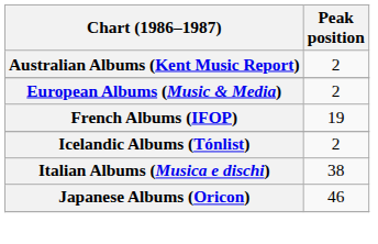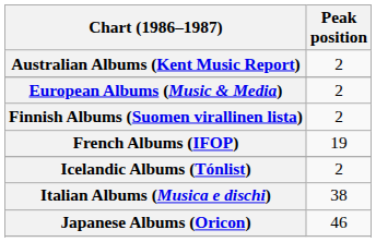 <table class="wikitable sortable plainrowheaders" style="text-align:center">
 <tr>
 <th scope="col">Chart (1986–1987)</th>
 <th scope="col">Peak<br>position</th>
 </tr>
 <tr>
 <th scope="row">Australian Albums (<a href='#'>Kent Music Report</a>)</th>
 <td>2</td>
 </tr>
 <tr>
 </tr>
 <tr>
 </tr>
 <tr>
 </tr>
 <tr>
 <th scope="row"><a href='#'>European Albums</a> (<em><a href='#'>Music & Media</a></em>)</th>
+<td>2</td>
+</tr>
+<tr>
+<th scope="row">Finnish Albums (<a href='#'>Suomen virallinen lista</a>)</th>
 <td>2</td>
 </tr>
 <tr>
 <th scope="row">French Albums (<a href='#'>IFOP</a>)</th>
 <td>19</td>
 </tr>
 <tr>
 </tr>
 <tr>
 <th scope="row">Icelandic Albums (<a href='#'>Tónlist</a>)</th>
 <td>2</td>
 </tr>
 <tr>
 <th scope="row">Italian Albums (<em><a href='#'>Musica e dischi</a></em>)</th>
 <td>38</td>
 </tr>
 <tr>
 <th scope="row">Japanese Albums (<a href='#'>Oricon</a>)</th>
 <td>46</td>
 </tr>
 <tr>
 </tr>
 <tr>
 </tr>
 <tr>
 </tr>
 <tr>
 </tr>
 <tr>
 </tr>
 <tr>
 </tr>
 </table>
